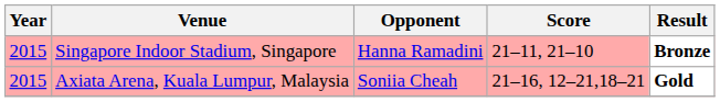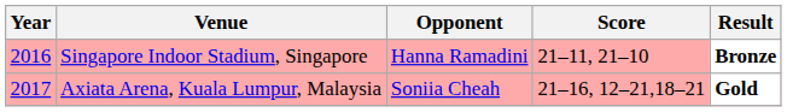 <table class="sortable wikitable" style="font-size: 90%;">
 <tr>
 <th>Year</th>
 <th>Venue</th>
 <th>Opponent</th>
 <th>Score</th>
 <th>Result</th>
 </tr>
 <tr style="background:#FFAAAA">
-<td align="center"><a href='#'>2015</a></td>
+<td align="center"><a href='#'>2016</a></td>
 <td align="left"><a href='#'>Singapore Indoor Stadium</a>, Singapore</td>
 <td align="left"> <a href='#'>Hanna Ramadini</a></td>
 <td align="left">21–11, 21–10</td>
 <td style="text-align:left; background:white"> <strong>Bronze</strong></td>
 </tr>
 <tr style="background:#FFAAAA">
-<td align="center"><a href='#'>2015</a></td>
+<td align="center"><a href='#'>2017</a></td>
 <td align="left"><a href='#'>Axiata Arena</a>, <a href='#'>Kuala Lumpur</a>, Malaysia</td>
 <td align="left"> <a href='#'>Soniia Cheah</a></td>
 <td align="left">21–16, 12–21,18–21</td>
 <td style="text-align:left; background:white"> <strong>Gold</strong></td>
 </tr>
 <tr>
 </tr>
 </table>
